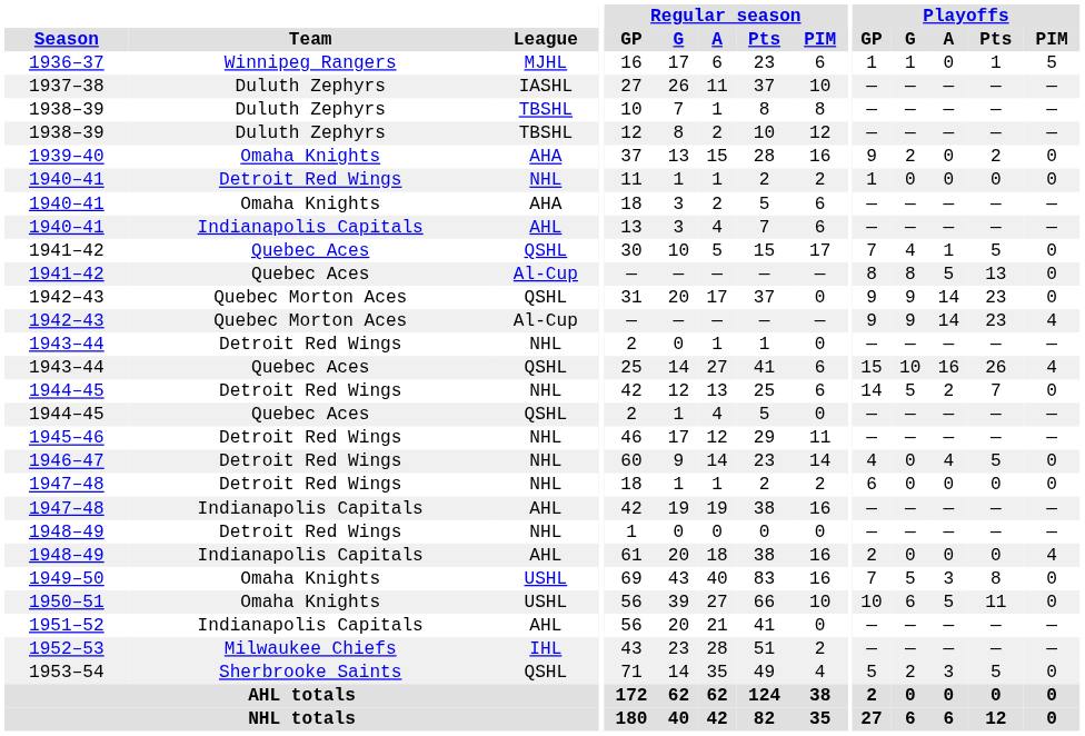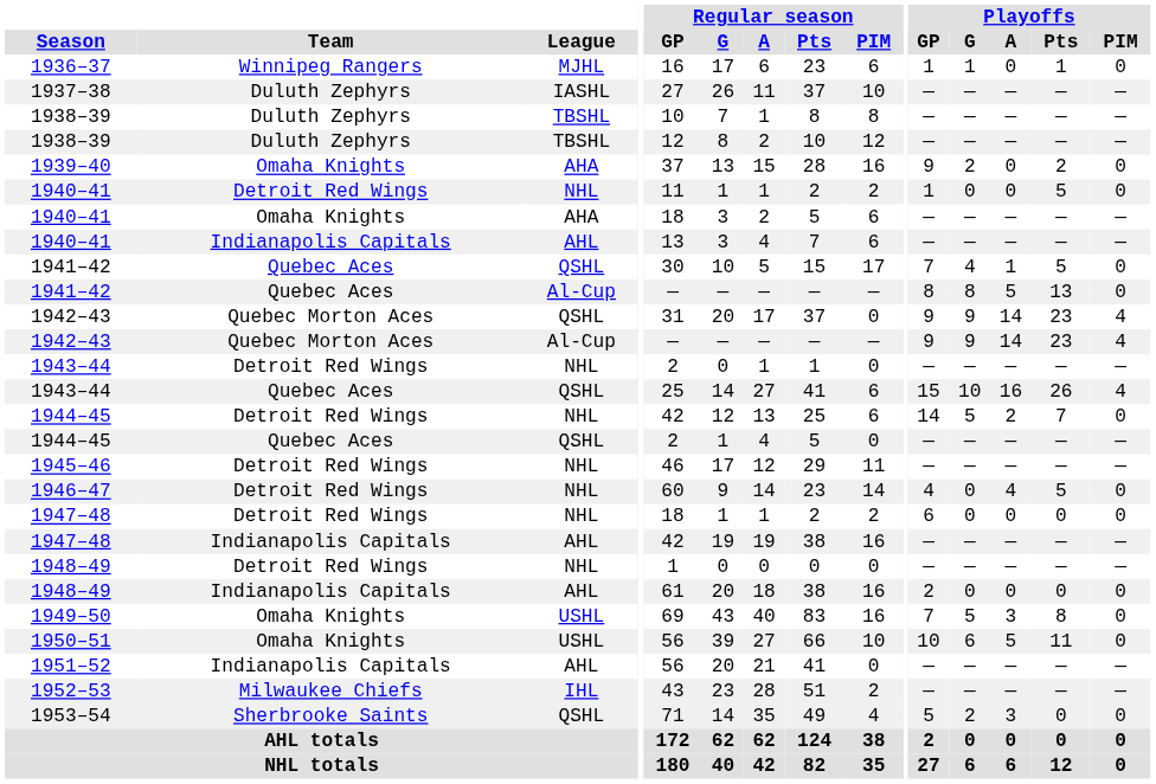 <table border="0" cellpadding="1" cellspacing="0" style="text-align:center; width:60em">
 <tr bgcolor="#e0e0e0">
 <th colspan="3" bgcolor="#ffffff"></th>
 <th rowspan="100" bgcolor="#ffffff"></th>
 <th colspan="5"><a href='#'>Regular season</a></th>
 <th rowspan="100" bgcolor="#ffffff"></th>
 <th colspan="5"><a href='#'>Playoffs</a></th>
 </tr>
 <tr bgcolor="#e0e0e0">
 <th><a href='#'>Season</a></th>
 <th>Team</th>
 <th>League</th>
 <th>GP</th>
 <th><a href='#'>G</a></th>
 <th><a href='#'>A</a></th>
 <th><a href='#'>Pts</a></th>
 <th><a href='#'>PIM</a></th>
 <th>GP</th>
 <th>G</th>
 <th>A</th>
 <th>Pts</th>
 <th>PIM</th>
 </tr>
 <tr>
 <td><a href='#'>1936–37</a></td>
 <td><a href='#'>Winnipeg Rangers</a></td>
 <td><a href='#'>MJHL</a></td>
 <td>16</td>
 <td>17</td>
 <td>6</td>
 <td>23</td>
 <td>6</td>
 <td>1</td>
 <td>1</td>
 <td>0</td>
 <td>1</td>
-<td>5</td>
+<td>0</td>
 </tr>
 <tr bgcolor="#f0f0f0">
 <td>1937–38</td>
 <td>Duluth Zephyrs</td>
 <td>IASHL</td>
 <td>27</td>
 <td>26</td>
 <td>11</td>
 <td>37</td>
 <td>10</td>
 <td>—</td>
 <td>—</td>
 <td>—</td>
 <td>—</td>
 <td>—</td>
 </tr>
 <tr>
 <td>1938–39</td>
 <td>Duluth Zephyrs</td>
 <td><a href='#'>TBSHL</a></td>
 <td>10</td>
 <td>7</td>
 <td>1</td>
 <td>8</td>
 <td>8</td>
 <td>—</td>
 <td>—</td>
 <td>—</td>
 <td>—</td>
 <td>—</td>
 </tr>
 <tr bgcolor="#f0f0f0">
 <td>1938–39</td>
 <td>Duluth Zephyrs</td>
 <td>TBSHL</td>
 <td>12</td>
 <td>8</td>
 <td>2</td>
 <td>10</td>
 <td>12</td>
 <td>—</td>
 <td>—</td>
 <td>—</td>
 <td>—</td>
 <td>—</td>
 </tr>
 <tr>
 <td><a href='#'>1939–40</a></td>
 <td><a href='#'>Omaha Knights</a></td>
 <td><a href='#'>AHA</a></td>
 <td>37</td>
 <td>13</td>
 <td>15</td>
 <td>28</td>
 <td>16</td>
 <td>9</td>
 <td>2</td>
 <td>0</td>
 <td>2</td>
 <td>0</td>
 </tr>
 <tr bgcolor="#f0f0f0">
 <td><a href='#'>1940–41</a></td>
 <td><a href='#'>Detroit Red Wings</a></td>
 <td><a href='#'>NHL</a></td>
 <td>11</td>
 <td>1</td>
 <td>1</td>
 <td>2</td>
 <td>2</td>
 <td>1</td>
 <td>0</td>
 <td>0</td>
-<td>0</td>
+<td>5</td>
 <td>0</td>
 </tr>
 <tr>
 <td><a href='#'>1940–41</a></td>
 <td>Omaha Knights</td>
 <td>AHA</td>
 <td>18</td>
 <td>3</td>
 <td>2</td>
 <td>5</td>
 <td>6</td>
 <td>—</td>
 <td>—</td>
 <td>—</td>
 <td>—</td>
 <td>—</td>
 </tr>
 <tr bgcolor="#f0f0f0">
 <td><a href='#'>1940–41</a></td>
 <td><a href='#'>Indianapolis Capitals</a></td>
 <td><a href='#'>AHL</a></td>
 <td>13</td>
 <td>3</td>
 <td>4</td>
 <td>7</td>
 <td>6</td>
 <td>—</td>
 <td>—</td>
 <td>—</td>
 <td>—</td>
 <td>—</td>
 </tr>
 <tr>
 <td>1941–42</td>
 <td><a href='#'>Quebec Aces</a></td>
 <td><a href='#'>QSHL</a></td>
 <td>30</td>
 <td>10</td>
 <td>5</td>
 <td>15</td>
 <td>17</td>
 <td>7</td>
 <td>4</td>
 <td>1</td>
 <td>5</td>
 <td>0</td>
 </tr>
 <tr bgcolor="#f0f0f0">
 <td><a href='#'>1941–42</a></td>
 <td>Quebec Aces</td>
 <td><a href='#'>Al-Cup</a></td>
 <td>—</td>
 <td>—</td>
 <td>—</td>
 <td>—</td>
 <td>—</td>
 <td>8</td>
 <td>8</td>
 <td>5</td>
 <td>13</td>
 <td>0</td>
 </tr>
 <tr>
 <td>1942–43</td>
 <td>Quebec Morton Aces</td>
 <td>QSHL</td>
 <td>31</td>
 <td>20</td>
 <td>17</td>
 <td>37</td>
 <td>0</td>
 <td>9</td>
 <td>9</td>
 <td>14</td>
 <td>23</td>
-<td>0</td>
+<td>4</td>
 </tr>
 <tr bgcolor="#f0f0f0">
 <td><a href='#'>1942–43</a></td>
 <td>Quebec Morton Aces</td>
 <td>Al-Cup</td>
 <td>—</td>
 <td>—</td>
 <td>—</td>
 <td>—</td>
 <td>—</td>
 <td>9</td>
 <td>9</td>
 <td>14</td>
 <td>23</td>
 <td>4</td>
 </tr>
 <tr>
 <td><a href='#'>1943–44</a></td>
 <td>Detroit Red Wings</td>
 <td>NHL</td>
 <td>2</td>
 <td>0</td>
 <td>1</td>
 <td>1</td>
 <td>0</td>
 <td>—</td>
 <td>—</td>
 <td>—</td>
 <td>—</td>
 <td>—</td>
 </tr>
 <tr bgcolor="#f0f0f0">
 <td>1943–44</td>
 <td>Quebec Aces</td>
 <td>QSHL</td>
 <td>25</td>
 <td>14</td>
 <td>27</td>
 <td>41</td>
 <td>6</td>
 <td>15</td>
 <td>10</td>
 <td>16</td>
 <td>26</td>
 <td>4</td>
 </tr>
 <tr>
 <td><a href='#'>1944–45</a></td>
 <td>Detroit Red Wings</td>
 <td>NHL</td>
 <td>42</td>
 <td>12</td>
 <td>13</td>
 <td>25</td>
 <td>6</td>
 <td>14</td>
 <td>5</td>
 <td>2</td>
 <td>7</td>
 <td>0</td>
 </tr>
 <tr bgcolor="#f0f0f0">
 <td>1944–45</td>
 <td>Quebec Aces</td>
 <td>QSHL</td>
 <td>2</td>
 <td>1</td>
 <td>4</td>
 <td>5</td>
 <td>0</td>
 <td>—</td>
 <td>—</td>
 <td>—</td>
 <td>—</td>
 <td>—</td>
 </tr>
 <tr>
 <td><a href='#'>1945–46</a></td>
 <td>Detroit Red Wings</td>
 <td>NHL</td>
 <td>46</td>
 <td>17</td>
 <td>12</td>
 <td>29</td>
 <td>11</td>
 <td>—</td>
 <td>—</td>
 <td>—</td>
 <td>—</td>
 <td>—</td>
 </tr>
 <tr bgcolor="#f0f0f0">
 <td><a href='#'>1946–47</a></td>
 <td>Detroit Red Wings</td>
 <td>NHL</td>
 <td>60</td>
 <td>9</td>
 <td>14</td>
 <td>23</td>
 <td>14</td>
 <td>4</td>
 <td>0</td>
 <td>4</td>
 <td>5</td>
 <td>0</td>
 </tr>
 <tr>
 <td><a href='#'>1947–48</a></td>
 <td>Detroit Red Wings</td>
 <td>NHL</td>
 <td>18</td>
 <td>1</td>
 <td>1</td>
 <td>2</td>
 <td>2</td>
 <td>6</td>
 <td>0</td>
 <td>0</td>
 <td>0</td>
 <td>0</td>
 </tr>
 <tr bgcolor="#f0f0f0">
 <td><a href='#'>1947–48</a></td>
 <td>Indianapolis Capitals</td>
 <td>AHL</td>
 <td>42</td>
 <td>19</td>
 <td>19</td>
 <td>38</td>
 <td>16</td>
 <td>—</td>
 <td>—</td>
 <td>—</td>
 <td>—</td>
 <td>—</td>
 </tr>
 <tr>
 <td><a href='#'>1948–49</a></td>
 <td>Detroit Red Wings</td>
 <td>NHL</td>
 <td>1</td>
 <td>0</td>
 <td>0</td>
 <td>0</td>
 <td>0</td>
 <td>—</td>
 <td>—</td>
 <td>—</td>
 <td>—</td>
 <td>—</td>
 </tr>
 <tr bgcolor="#f0f0f0">
 <td><a href='#'>1948–49</a></td>
 <td>Indianapolis Capitals</td>
 <td>AHL</td>
 <td>61</td>
 <td>20</td>
 <td>18</td>
 <td>38</td>
 <td>16</td>
 <td>2</td>
 <td>0</td>
 <td>0</td>
 <td>0</td>
-<td>4</td>
+<td>0</td>
 </tr>
 <tr>
 <td><a href='#'>1949–50</a></td>
 <td>Omaha Knights</td>
 <td><a href='#'>USHL</a></td>
 <td>69</td>
 <td>43</td>
 <td>40</td>
 <td>83</td>
 <td>16</td>
 <td>7</td>
 <td>5</td>
 <td>3</td>
 <td>8</td>
 <td>0</td>
 </tr>
 <tr bgcolor="#f0f0f0">
 <td><a href='#'>1950–51</a></td>
 <td>Omaha Knights</td>
 <td>USHL</td>
 <td>56</td>
 <td>39</td>
 <td>27</td>
 <td>66</td>
 <td>10</td>
 <td>10</td>
 <td>6</td>
 <td>5</td>
 <td>11</td>
 <td>0</td>
 </tr>
 <tr>
 <td><a href='#'>1951–52</a></td>
 <td>Indianapolis Capitals</td>
 <td>AHL</td>
 <td>56</td>
 <td>20</td>
 <td>21</td>
 <td>41</td>
 <td>0</td>
 <td>—</td>
 <td>—</td>
 <td>—</td>
 <td>—</td>
 <td>—</td>
 </tr>
 <tr bgcolor="#f0f0f0">
 <td><a href='#'>1952–53</a></td>
 <td><a href='#'>Milwaukee Chiefs</a></td>
 <td><a href='#'>IHL</a></td>
 <td>43</td>
 <td>23</td>
 <td>28</td>
 <td>51</td>
 <td>2</td>
 <td>—</td>
 <td>—</td>
 <td>—</td>
 <td>—</td>
 <td>—</td>
 </tr>
 <tr bgcolor="#f0f0f0">
 <td>1953–54</td>
 <td><a href='#'>Sherbrooke Saints</a></td>
 <td>QSHL</td>
 <td>71</td>
 <td>14</td>
 <td>35</td>
 <td>49</td>
 <td>4</td>
 <td>5</td>
 <td>2</td>
 <td>3</td>
-<td>5</td>
+<td>0</td>
 <td>0</td>
 </tr>
 <tr bgcolor="#e0e0e0">
 <th colspan="3">AHL totals</th>
 <th>172</th>
 <th>62</th>
 <th>62</th>
 <th>124</th>
 <th>38</th>
 <th>2</th>
 <th>0</th>
 <th>0</th>
 <th>0</th>
 <th>0</th>
 </tr>
 <tr bgcolor="#e0e0e0">
 <th colspan="3">NHL totals</th>
 <th>180</th>
 <th>40</th>
 <th>42</th>
 <th>82</th>
 <th>35</th>
 <th>27</th>
 <th>6</th>
 <th>6</th>
 <th>12</th>
 <th>0</th>
 </tr>
 </table>
